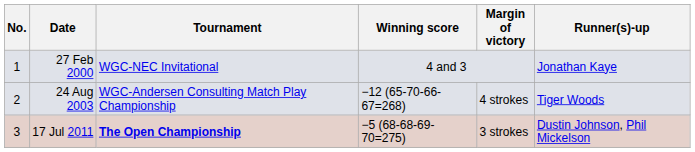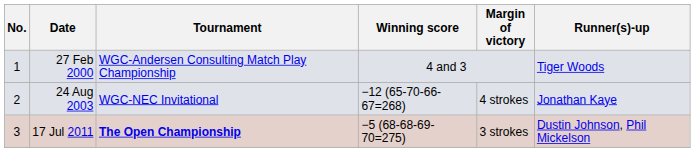 <table class="wikitable" style="font-size:95%;">
 <tr>
 <th>No.</th>
 <th>Date</th>
 <th>Tournament</th>
 <th>Winning score</th>
 <th>Margin of<br>victory</th>
 <th>Runner(s)-up</th>
 </tr>
 <tr style="background:#dfe2e9;">
 <td align=center>1</td>
 <td align=right>27 Feb <a href='#'>2000</a></td>
-<td><a href='#'>WGC-NEC Invitational</a></td>
+<td><a href='#'>WGC-Andersen Consulting Match Play Championship</a></td>
 <td colspan=2 align=center>4 and 3</td>
-<td> <a href='#'>Jonathan Kaye</a></td>
+<td> <a href='#'>Tiger Woods</a></td>
 </tr>
 <tr style="background:#dfe2e9;">
 <td align=center>2</td>
 <td align=right>24 Aug <a href='#'>2003</a></td>
-<td><a href='#'>WGC-Andersen Consulting Match Play Championship</a></td>
+<td><a href='#'>WGC-NEC Invitational</a></td>
 <td>−12 (65-70-66-67=268)</td>
 <td>4 strokes</td>
-<td> <a href='#'>Tiger Woods</a></td>
+<td> <a href='#'>Jonathan Kaye</a></td>
 </tr>
 <tr style="background:#e5d1cb;">
 <td align=center>3</td>
 <td align=right>17 Jul <a href='#'>2011</a></td>
 <td><strong><a href='#'>The Open Championship</a></strong></td>
 <td>−5 (68-68-69-70=275)</td>
 <td>3 strokes</td>
 <td> <a href='#'>Dustin Johnson</a>,  <a href='#'>Phil Mickelson</a></td>
 </tr>
 </table>
